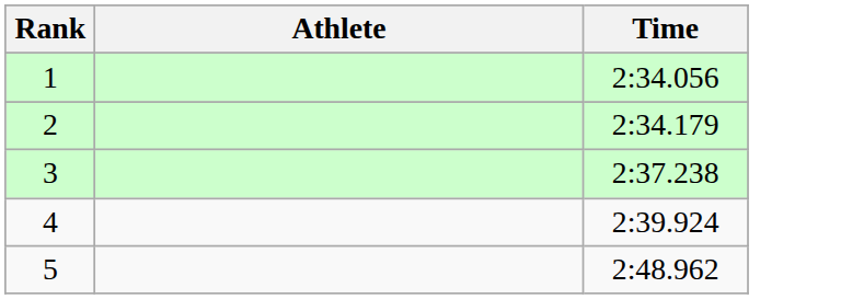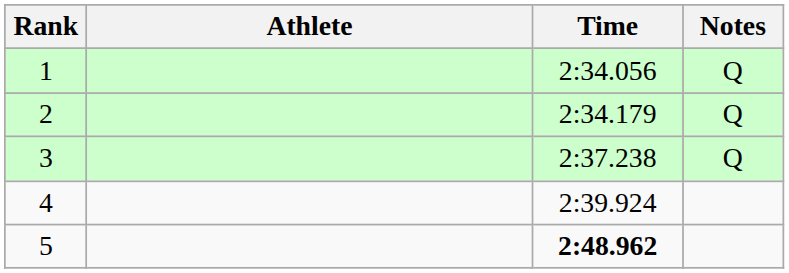 <table class=wikitable style="text-align:center">
 <tr>
 <th width=40>Rank</th>
 <th width=250>Athlete</th>
 <th width=80>Time</th>
+<th width=50>Notes</th>
 </tr>
 <tr bgcolor="ccffcc">
 <td>1</td>
 <td align=left></td>
 <td>2:34.056</td>
+<td>Q</td>
 </tr>
 <tr bgcolor="ccffcc">
 <td>2</td>
 <td align=left></td>
 <td>2:34.179</td>
+<td>Q</td>
 </tr>
 <tr bgcolor="ccffcc">
 <td>3</td>
 <td align=left></td>
 <td>2:37.238</td>
+<td>Q</td>
 </tr>
 <tr>
 <td>4</td>
 <td align=left></td>
 <td>2:39.924</td>
+<td></td>
 </tr>
 <tr>
 <td>5</td>
 <td align=left></td>
-<td>2:48.962</td>
+<td><strong>2:48.962</strong></td>
+<td></td>
 </tr>
 </table>
